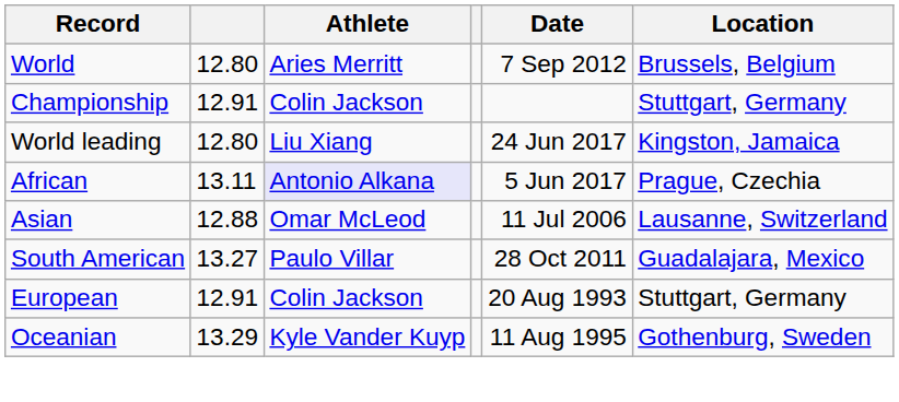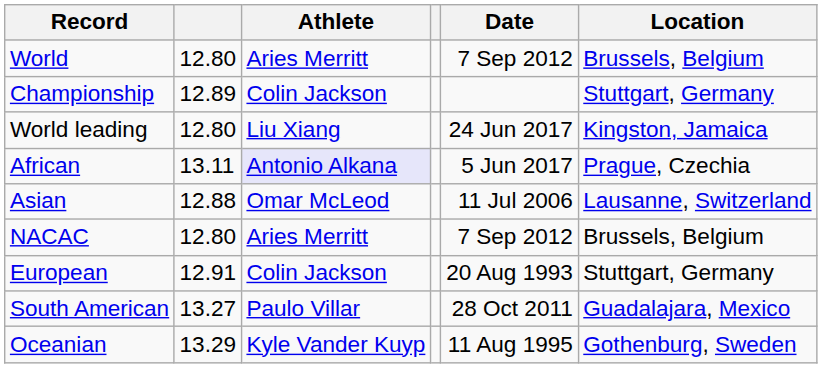 <table class="wikitable">
 <tr>
 <th>Record</th>
 <th></th>
 <th>Athlete</th>
 <th></th>
 <th>Date</th>
 <th>Location</th>
 </tr>
 <tr>
 <td><a href='#'>World</a></td>
 <td>12.80</td>
 <td><a href='#'>Aries Merritt</a></td>
 <td></td>
 <td align=right>7 Sep 2012</td>
 <td><a href='#'>Brussels</a>, <a href='#'>Belgium</a></td>
 </tr>
 <tr>
 <td><a href='#'>Championship</a></td>
-<td>12.91</td>
+<td>12.89</td>
 <td><a href='#'>Colin Jackson</a></td>
 <td></td>
 <td align=right></td>
 <td><a href='#'>Stuttgart</a>, <a href='#'>Germany</a></td>
 </tr>
 <tr>
 <td>World leading</td>
 <td>12.80</td>
 <td><a href='#'>Liu Xiang</a></td>
 <td></td>
 <td align=right>24 Jun 2017</td>
 <td><a href='#'>Kingston, Jamaica</a></td>
 </tr>
 <tr>
 <td><a href='#'>African</a></td>
 <td>13.11</td>
 <td style="background: lavender;"><a href='#'>Antonio Alkana</a></td>
 <td></td>
 <td align=right>5 Jun 2017</td>
 <td><a href='#'>Prague</a>, Czechia</td>
 </tr>
 <tr>
 <td><a href='#'>Asian</a></td>
 <td>12.88</td>
 <td><a href='#'>Omar McLeod</a></td>
 <td></td>
 <td align=right>11 Jul 2006</td>
 <td><a href='#'>Lausanne</a>, <a href='#'>Switzerland</a></td>
 </tr>
 <tr>
-<td><a href='#'>South American</a></td>
-<td>13.27</td>
-<td><a href='#'>Paulo Villar</a></td>
+<td><a href='#'>NACAC</a></td>
+<td>12.80</td>
+<td><a href='#'>Aries Merritt</a></td>
 <td></td>
-<td align=right>28 Oct 2011</td>
-<td><a href='#'>Guadalajara</a>, <a href='#'>Mexico</a></td>
+<td align=right>7 Sep 2012</td>
+<td>Brussels, Belgium</td>
 </tr>
 <tr>
 <td><a href='#'>European</a></td>
 <td>12.91</td>
 <td><a href='#'>Colin Jackson</a></td>
 <td></td>
 <td align=right>20 Aug 1993</td>
 <td>Stuttgart, Germany</td>
 </tr>
 <tr>
+<td><a href='#'>South American</a></td>
+<td>13.27</td>
+<td><a href='#'>Paulo Villar</a></td>
+<td></td>
+<td align=right>28 Oct 2011</td>
+<td><a href='#'>Guadalajara</a>, <a href='#'>Mexico</a></td>
+</tr>
+<tr>
 <td><a href='#'>Oceanian</a></td>
 <td>13.29</td>
 <td><a href='#'>Kyle Vander Kuyp</a></td>
 <td></td>
 <td align=right>11 Aug 1995</td>
 <td><a href='#'>Gothenburg</a>, <a href='#'>Sweden</a></td>
 </tr>
 </table>
